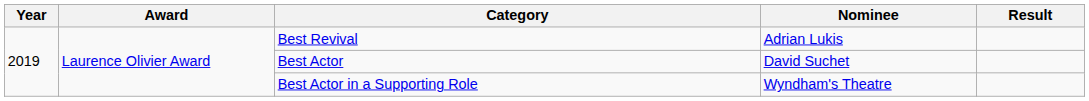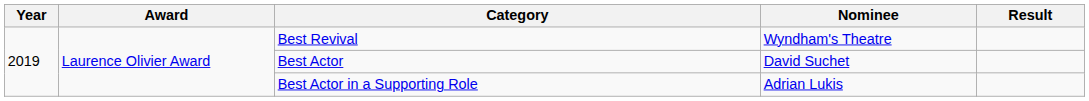 <table class="wikitable" style="width:95%;">
 <tr>
 <th style="width:5%;">Year</th>
 <th style="width:20%;">Award</th>
 <th style="width:45%;">Category</th>
 <th style="width:20%;">Nominee</th>
 <th style="width:10%;">Result</th>
 </tr>
 <tr>
 <td rowspan="3">2019</td>
 <td rowspan="3"><a href='#'>Laurence Olivier Award</a></td>
 <td><a href='#'>Best Revival</a></td>
-<td><a href='#'>Adrian Lukis</a></td>
+<td><a href='#'>Wyndham's Theatre</a></td>
 <td></td>
 </tr>
 <tr>
 <td><a href='#'>Best Actor</a></td>
 <td><a href='#'>David Suchet</a></td>
 <td></td>
 </tr>
 <tr>
 <td><a href='#'>Best Actor in a Supporting Role</a></td>
-<td><a href='#'>Wyndham's Theatre</a></td>
+<td><a href='#'>Adrian Lukis</a></td>
 <td></td>
 </tr>
 </table>
